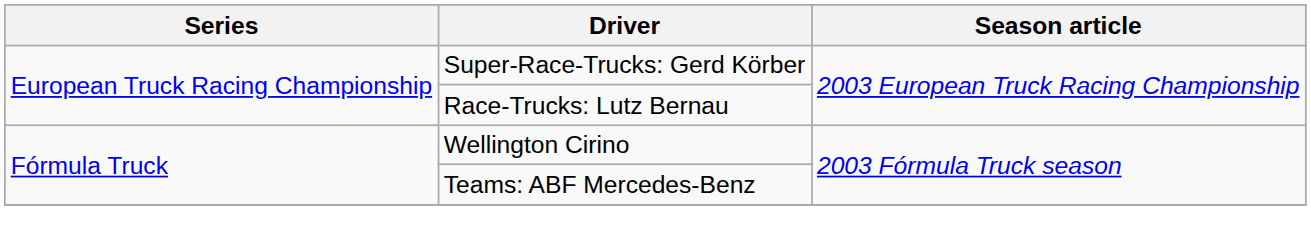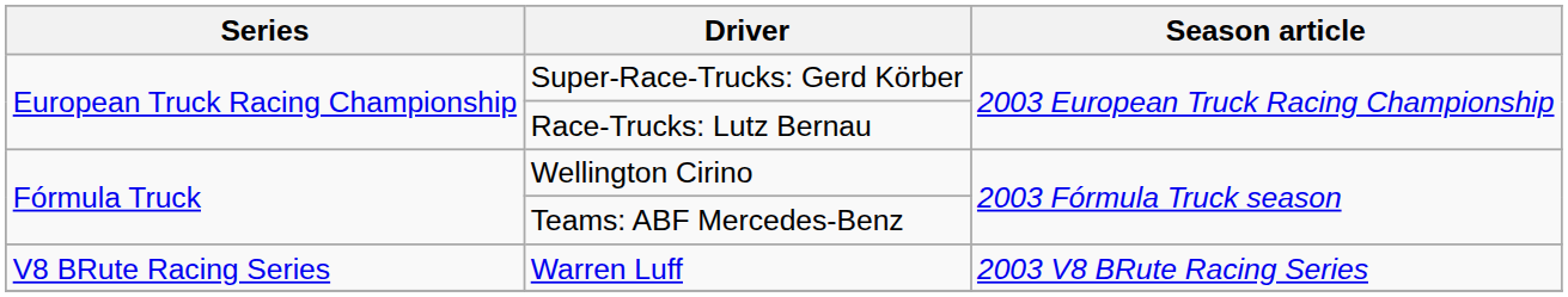 <table class="wikitable" style="font-size: 87%;">
 <tr>
 <th>Series</th>
 <th>Driver</th>
 <th>Season article</th>
 </tr>
 <tr>
 <td rowspan=2><a href='#'>European Truck Racing Championship</a></td>
 <td>Super-Race-Trucks:  Gerd Körber</td>
 <td rowspan=2><em><a href='#'>2003 European Truck Racing Championship</a></em></td>
 </tr>
 <tr>
 <td>Race-Trucks:  Lutz Bernau</td>
 </tr>
 <tr>
 <td rowspan=2><a href='#'>Fórmula Truck</a></td>
 <td> Wellington Cirino</td>
 <td rowspan=2><em><a href='#'>2003 Fórmula Truck season</a></em></td>
 </tr>
 <tr>
 <td>Teams:  ABF Mercedes-Benz</td>
 </tr>
 <tr>
+<td><a href='#'>V8 BRute Racing Series</a></td>
+<td> <a href='#'>Warren Luff</a></td>
+<td><em><a href='#'>2003 V8 BRute Racing Series</a></em></td>
+</tr>
+<tr>
 </tr>
 </table>
